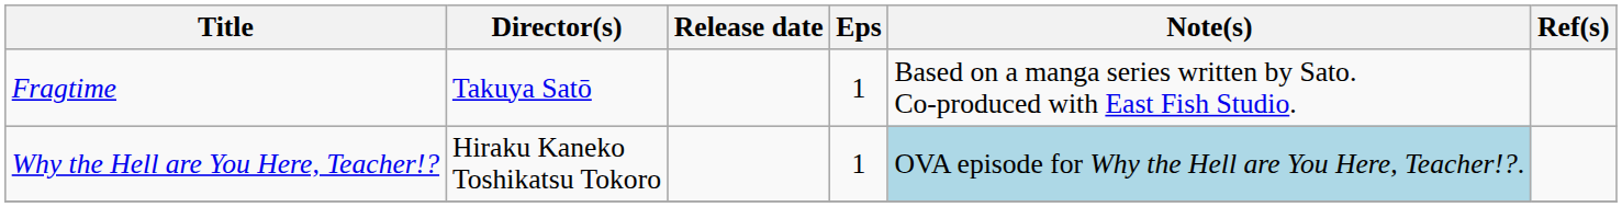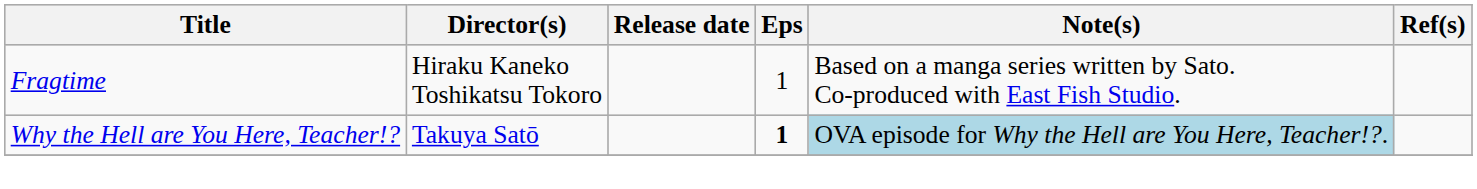 <table class="wikitable sortable">
 <tr>
 <th scope="col">Title</th>
 <th scope="col">Director(s)</th>
 <th scope="col">Release date</th>
 <th scope="col" class="unsortable">Eps</th>
 <th scope="col" class="unsortable">Note(s)</th>
 <th scope="col" class="unsortable">Ref(s)</th>
 </tr>
 <tr>
 <td><em><a href='#'>Fragtime</a></em></td>
-<td><a href='#'>Takuya Satō</a></td>
+<td>Hiraku Kaneko<br>Toshikatsu Tokoro</td>
 <td></td>
 <td style="text-align:center">1</td>
 <td>Based on a manga series written by Sato.<br>Co-produced with <a href='#'>East Fish Studio</a>.</td>
 <td style="text-align:center"></td>
 </tr>
 <tr>
 <td><em><a href='#'>Why the Hell are You Here, Teacher!?</a></em></td>
-<td>Hiraku Kaneko<br>Toshikatsu Tokoro</td>
+<td><a href='#'>Takuya Satō</a></td>
 <td></td>
-<td style="text-align:center">1</td>
+<td style="text-align:center"><strong>1</strong></td>
 <td style="background: lightblue;">OVA episode for <em>Why the Hell are You Here, Teacher!?</em>.</td>
 <td style="text-align:center"></td>
 </tr>
 <tr>
 </tr>
 </table>
